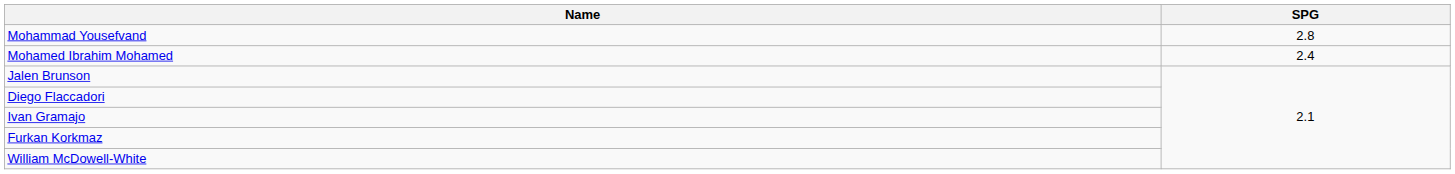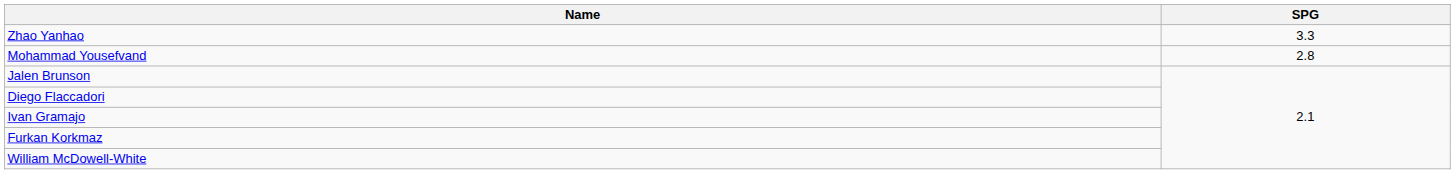 <table class=wikitable width="90%">
 <tr>
 <th width="80%">Name</th>
 <th width="20%">SPG</th>
 </tr>
 <tr>
+<td> <a href='#'>Zhao Yanhao</a></td>
+<td align=center>3.3</td>
+</tr>
+<tr>
 <td> <a href='#'>Mohammad Yousefvand</a></td>
 <td align=center>2.8</td>
-</tr>
-<tr>
-<td> <a href='#'>Mohamed Ibrahim Mohamed</a></td>
-<td align=center>2.4</td>
 </tr>
 <tr>
 <td> <a href='#'>Jalen Brunson</a></td>
 <td align=center rowspan=5>2.1</td>
 </tr>
 <tr>
 <td> <a href='#'>Diego Flaccadori</a></td>
 </tr>
 <tr>
 <td> <a href='#'>Ivan Gramajo</a></td>
 </tr>
 <tr>
 <td> <a href='#'>Furkan Korkmaz</a></td>
 </tr>
 <tr>
 <td> <a href='#'>William McDowell-White</a></td>
 </tr>
 </table>
